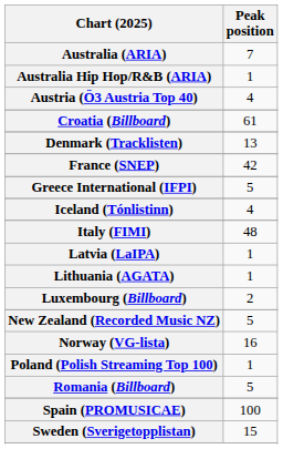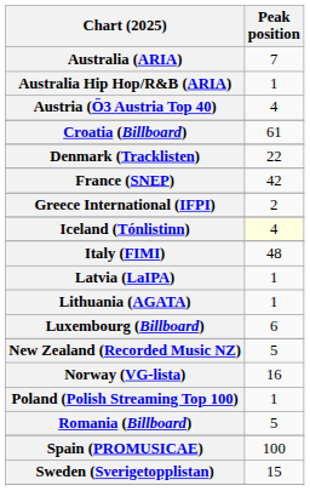 <table class="wikitable sortable plainrowheaders" style="text-align:center">
 <tr>
 <th scope="col">Chart (2025)</th>
 <th scope="col">Peak<br>position</th>
 </tr>
 <tr>
 <th scope="row">Australia (<a href='#'>ARIA</a>)</th>
 <td>7</td>
 </tr>
 <tr>
 <th scope="row">Australia Hip Hop/R&B (<a href='#'>ARIA</a>)</th>
 <td>1</td>
 </tr>
 <tr>
 <th scope="row">Austria (<a href='#'>Ö3 Austria Top 40</a>)</th>
 <td>4</td>
 </tr>
 <tr>
 </tr>
 <tr>
 <th scope="row"><a href='#'>Croatia</a> (<em><a href='#'>Billboard</a></em>)</th>
 <td>61</td>
 </tr>
 <tr>
 </tr>
 <tr>
 <th scope="row">Denmark (<a href='#'>Tracklisten</a>)</th>
-<td>13</td>
+<td>22</td>
 </tr>
 <tr>
 </tr>
 <tr>
 <th scope="row">France (<a href='#'>SNEP</a>)</th>
 <td>42</td>
 </tr>
 <tr>
 </tr>
 <tr>
 <th scope="row">Greece International (<a href='#'>IFPI</a>)</th>
-<td>5</td>
+<td>2</td>
 </tr>
 <tr>
 </tr>
 <tr>
 <th scope="row">Iceland (<a href='#'>Tónlistinn</a>)</th>
-<td>4</td>
+<td style="background: lightyellow;">4</td>
 </tr>
 <tr>
 </tr>
 <tr>
 <th scope="row">Italy (<a href='#'>FIMI</a>)</th>
 <td>48</td>
 </tr>
 <tr>
 <th scope="row">Latvia (<a href='#'>LaIPA</a>)</th>
 <td>1</td>
 </tr>
 <tr>
 <th scope="row">Lithuania (<a href='#'>AGATA</a>)</th>
 <td>1</td>
 </tr>
 <tr>
 <th scope="row">Luxembourg (<em><a href='#'>Billboard</a></em>)</th>
-<td>2</td>
+<td>6</td>
 </tr>
 <tr>
 </tr>
 <tr>
 <th scope="row">New Zealand (<a href='#'>Recorded Music NZ</a>)</th>
 <td>5</td>
 </tr>
 <tr>
 <th scope="row">Norway (<a href='#'>VG-lista</a>)</th>
 <td>16</td>
 </tr>
 <tr>
 <th scope="row">Poland (<a href='#'>Polish Streaming Top 100</a>)</th>
 <td>1</td>
 </tr>
 <tr>
 <th scope="row"><a href='#'>Romania</a> (<em><a href='#'>Billboard</a></em>)</th>
 <td>5</td>
 </tr>
 <tr>
 </tr>
 <tr>
 </tr>
 <tr>
 <th scope="row">Spain (<a href='#'>PROMUSICAE</a>)</th>
 <td>100</td>
 </tr>
 <tr>
 <th scope="row">Sweden (<a href='#'>Sverigetopplistan</a>)</th>
 <td>15</td>
 </tr>
 <tr>
 </tr>
 <tr>
 </tr>
 <tr>
 </tr>
 <tr>
 </tr>
 <tr>
 </tr>
 </table>
